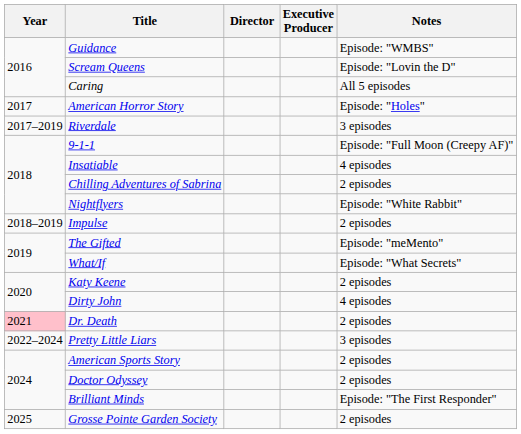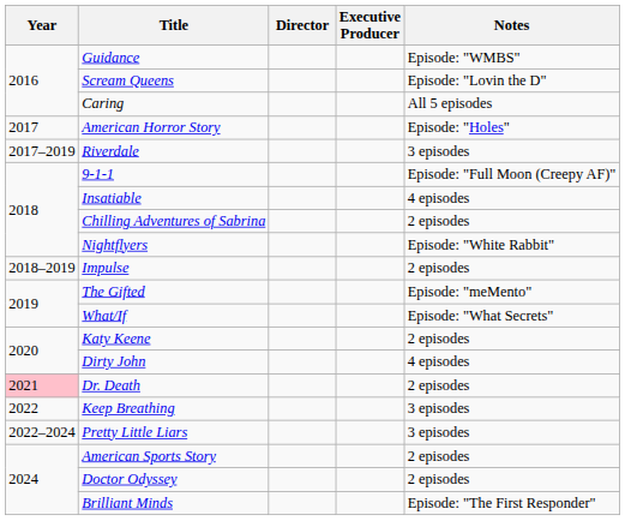 <table class="wikitable">
 <tr>
 <th>Year</th>
 <th>Title</th>
 <th width="65">Director</th>
 <th>Executive<br>Producer</th>
 <th>Notes</th>
 </tr>
 <tr>
 <td rowspan="3">2016</td>
 <td><em><a href='#'>Guidance</a></em></td>
 <td></td>
 <td></td>
 <td>Episode: "WMBS"</td>
 </tr>
 <tr>
 <td><em><a href='#'>Scream Queens</a></em></td>
 <td></td>
 <td></td>
 <td>Episode: "Lovin the D"</td>
 </tr>
 <tr>
 <td><em>Caring</em></td>
 <td></td>
 <td></td>
 <td>All 5 episodes</td>
 </tr>
 <tr>
 <td>2017</td>
 <td><em><a href='#'>American Horror Story</a></em></td>
 <td></td>
 <td></td>
 <td>Episode: "<a href='#'>Holes</a>"</td>
 </tr>
 <tr>
 <td>2017–2019</td>
 <td><em><a href='#'>Riverdale</a></em></td>
 <td></td>
 <td></td>
 <td>3 episodes</td>
 </tr>
 <tr>
 <td rowspan="4">2018</td>
 <td><em><a href='#'>9-1-1</a></em></td>
 <td></td>
 <td></td>
 <td>Episode: "Full Moon (Creepy AF)"</td>
 </tr>
 <tr>
 <td><em><a href='#'>Insatiable</a></em></td>
 <td></td>
 <td></td>
 <td>4 episodes</td>
 </tr>
 <tr>
 <td><em><a href='#'>Chilling Adventures of Sabrina</a></em></td>
 <td></td>
 <td></td>
 <td>2 episodes</td>
 </tr>
 <tr>
 <td><em><a href='#'>Nightflyers</a></em></td>
 <td></td>
 <td></td>
 <td>Episode: "White Rabbit"</td>
 </tr>
 <tr>
 <td>2018–2019</td>
 <td><em><a href='#'>Impulse</a></em></td>
 <td></td>
 <td></td>
 <td>2 episodes</td>
 </tr>
 <tr>
 <td rowspan="2">2019</td>
 <td><em><a href='#'>The Gifted</a></em></td>
 <td></td>
 <td></td>
 <td>Episode: "meMento"</td>
 </tr>
 <tr>
 <td><em><a href='#'>What/If</a></em></td>
 <td></td>
 <td></td>
 <td>Episode: "What Secrets"</td>
 </tr>
 <tr>
 <td rowspan="2">2020</td>
 <td><em><a href='#'>Katy Keene</a></em></td>
 <td></td>
 <td></td>
 <td>2 episodes</td>
 </tr>
 <tr>
 <td><em><a href='#'>Dirty John</a></em></td>
 <td></td>
 <td></td>
 <td>4 episodes</td>
 </tr>
 <tr>
 <td style="background: pink;">2021</td>
 <td><em><a href='#'>Dr. Death</a></em></td>
 <td></td>
 <td></td>
 <td>2 episodes</td>
 </tr>
 <tr>
+<td>2022</td>
+<td><em><a href='#'>Keep Breathing</a></em></td>
+<td></td>
+<td></td>
+<td>3 episodes</td>
+</tr>
+<tr>
 <td>2022–2024</td>
 <td><em><a href='#'>Pretty Little Liars</a></em></td>
 <td></td>
 <td></td>
 <td>3 episodes</td>
 </tr>
 <tr>
 <td rowspan="3">2024</td>
 <td><em><a href='#'>American Sports Story</a></em></td>
 <td></td>
 <td></td>
 <td>2 episodes</td>
 </tr>
 <tr>
 <td><em><a href='#'>Doctor Odyssey</a></em></td>
 <td></td>
 <td></td>
 <td>2 episodes</td>
 </tr>
 <tr>
 <td><em><a href='#'>Brilliant Minds</a></em></td>
 <td></td>
 <td></td>
 <td>Episode: "The First Responder"</td>
 </tr>
-<tr>
-<td>2025</td>
-<td><em><a href='#'>Grosse Pointe Garden Society</a></em></td>
-<td></td>
-<td></td>
-<td>2 episodes</td>
-</tr>
 </table>
